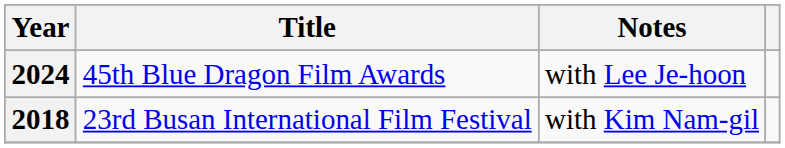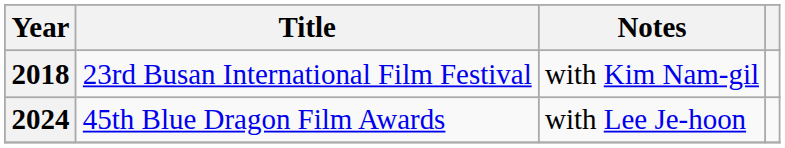 <table class="wikitable plainrowheaders sortable">
 <tr>
 <th scope="col">Year</th>
 <th scope="col">Title</th>
 <th scope="col" class="unsortable">Notes</th>
 <th scope="col" class="unsortable"></th>
 </tr>
 <tr>
+<th scope="row">2018</th>
+<td><a href='#'>23rd Busan International Film Festival</a></td>
+<td>with <a href='#'>Kim Nam-gil</a></td>
+<td style="text-align:center"></td>
+</tr>
+<tr>
 <th scope="row">2024</th>
 <td><a href='#'>45th Blue Dragon Film Awards</a></td>
 <td>with <a href='#'>Lee Je-hoon</a></td>
 <td style="text-align:center"></td>
 </tr>
 <tr>
-<th scope="row">2018</th>
-<td><a href='#'>23rd Busan International Film Festival</a></td>
-<td>with <a href='#'>Kim Nam-gil</a></td>
-<td style="text-align:center"></td>
-</tr>
-<tr>
 </tr>
 </table>
